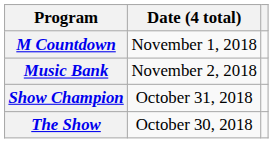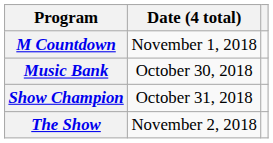 <table class="wikitable sortable plainrowheaders">
 <tr>
 <th scope="col">Program </th>
 <th scope="col">Date (4 total)</th>
 <th scope="col" class="unsortable"></th>
 </tr>
 <tr>
 <th scope="row"><em><a href='#'>M Countdown</a></em></th>
 <td style="text-align:center">November 1, 2018</td>
 <td style="text-align:center"></td>
 </tr>
 <tr>
 <th scope="row"><em><a href='#'>Music Bank</a></em></th>
-<td style="text-align:center">November 2, 2018</td>
+<td style="text-align:center">October 30, 2018</td>
 <td style="text-align:center"></td>
 </tr>
 <tr>
 <th scope="row"><em><a href='#'>Show Champion</a></em></th>
 <td style="text-align:center">October 31, 2018</td>
 <td style="text-align:center"></td>
 </tr>
 <tr>
 <th scope="row"><em><a href='#'>The Show</a></em></th>
-<td style="text-align:center">October 30, 2018</td>
+<td style="text-align:center">November 2, 2018</td>
 <td style="text-align:center"></td>
 </tr>
 </table>
